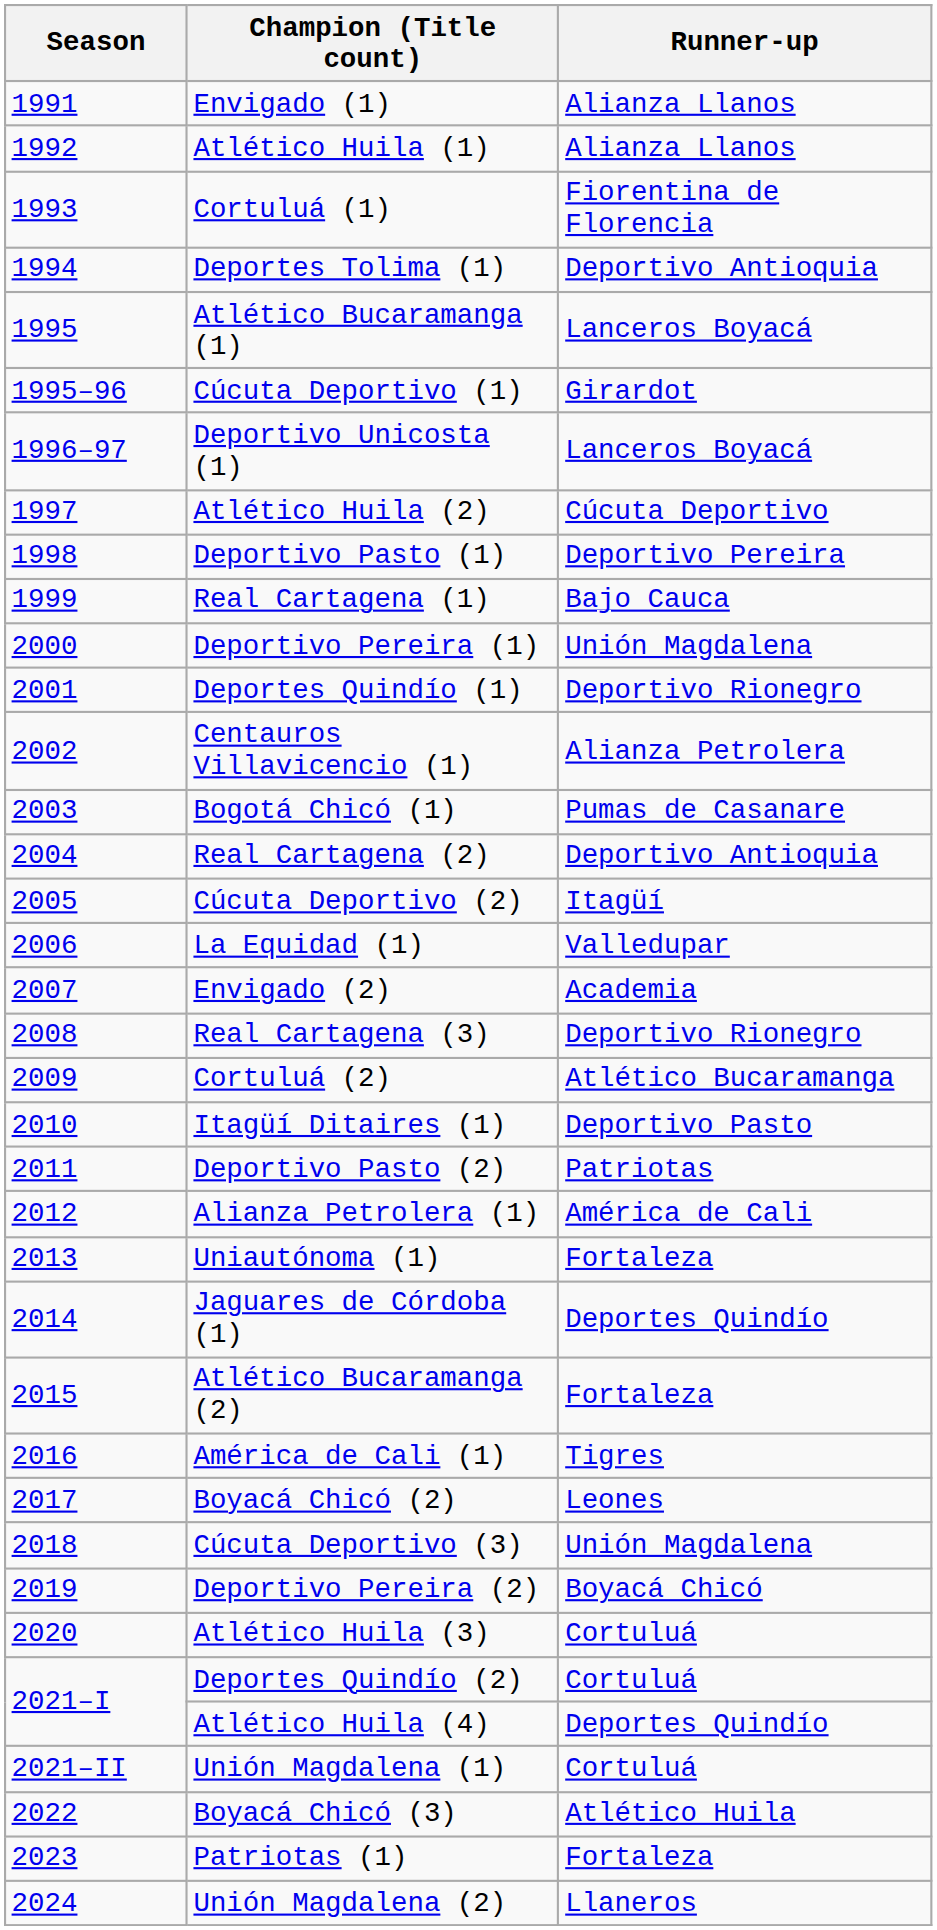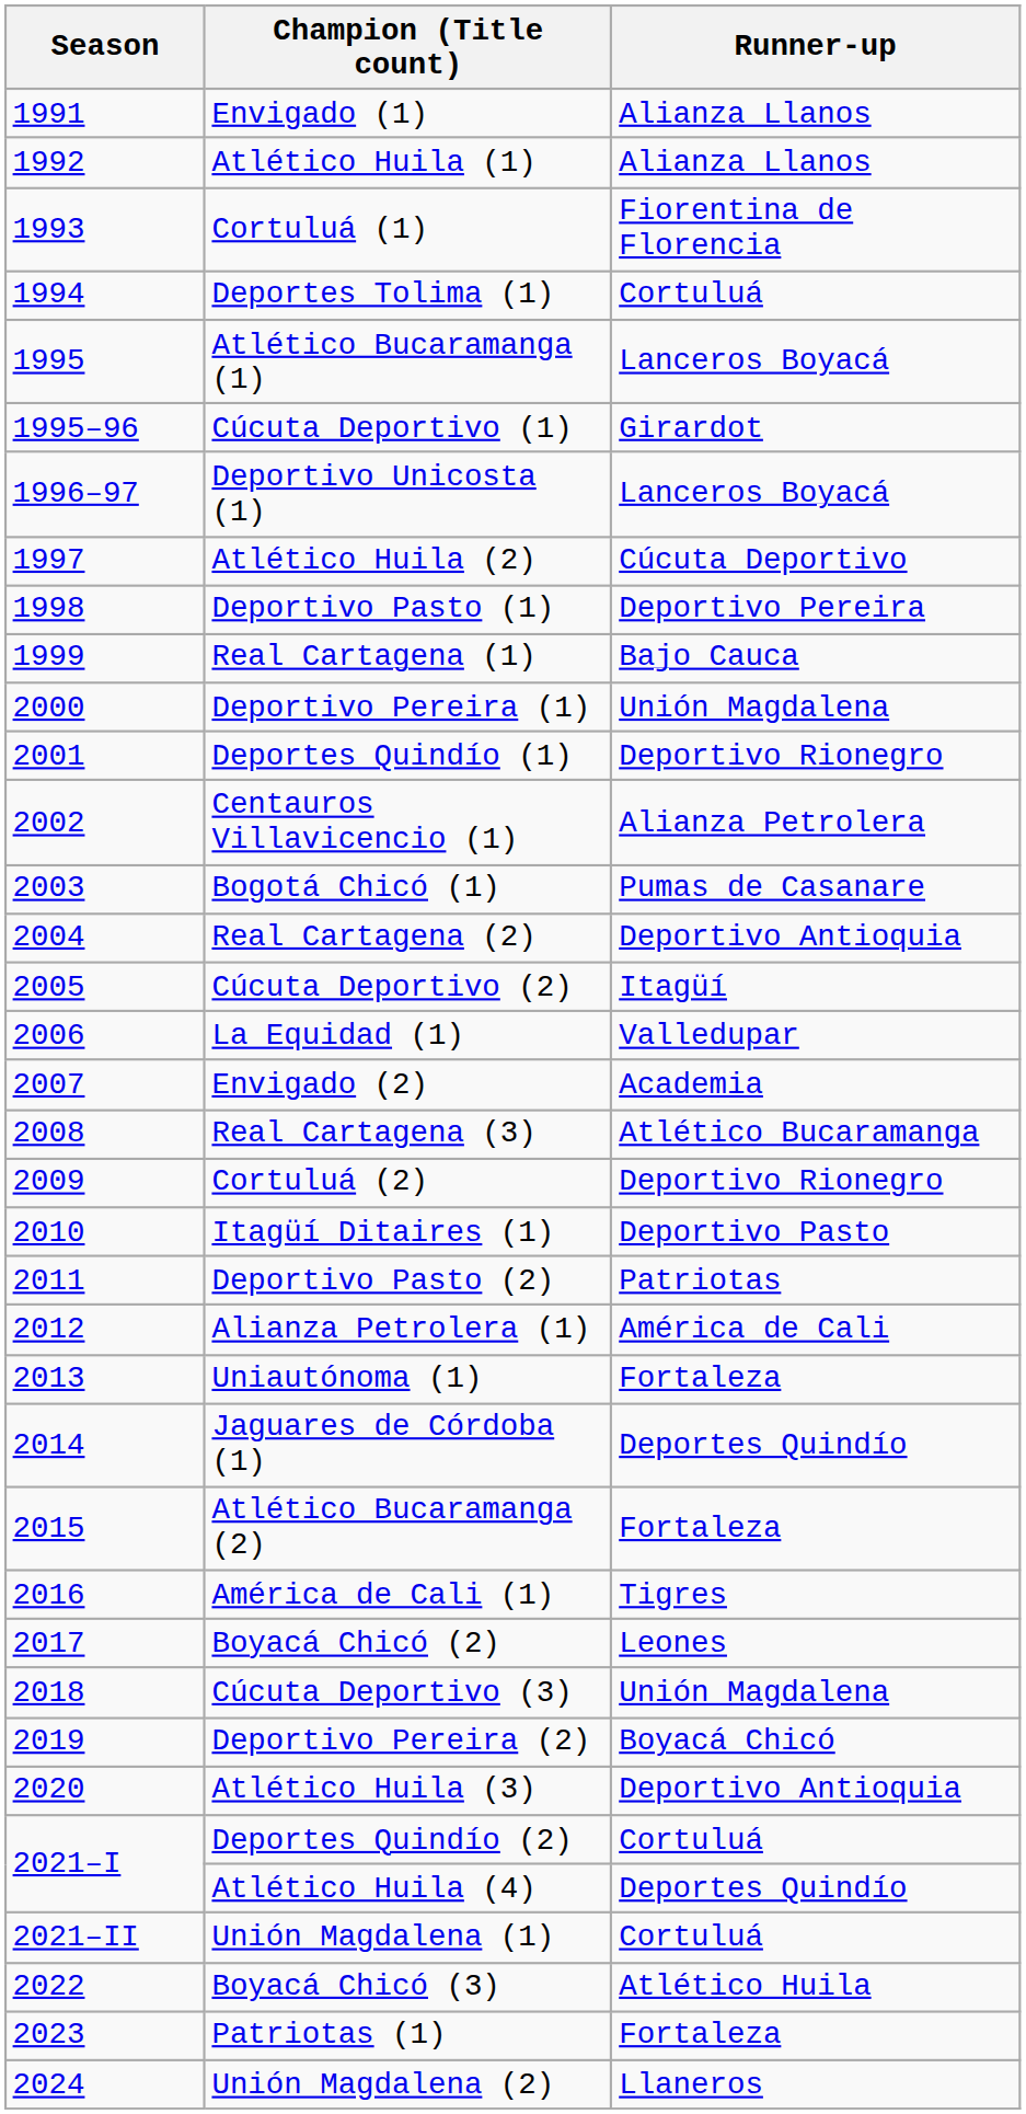 <table class="wikitable sortable">
 <tr>
 <th width=80px>Season</th>
 <th width=170px>Champion (Title count)</th>
 <th width=170px>Runner-up</th>
 </tr>
 <tr>
 <td><a href='#'>1991</a></td>
 <td><a href='#'>Envigado</a> (1)</td>
 <td><a href='#'>Alianza Llanos</a></td>
 </tr>
 <tr>
 <td><a href='#'>1992</a></td>
 <td><a href='#'>Atlético Huila</a> (1)</td>
 <td><a href='#'>Alianza Llanos</a></td>
 </tr>
 <tr>
 <td><a href='#'>1993</a></td>
 <td><a href='#'>Cortuluá</a> (1)</td>
 <td><a href='#'>Fiorentina de Florencia</a></td>
 </tr>
 <tr>
 <td><a href='#'>1994</a></td>
 <td><a href='#'>Deportes Tolima</a> (1)</td>
-<td><a href='#'>Deportivo Antioquia</a></td>
+<td><a href='#'>Cortuluá</a></td>
 </tr>
 <tr>
 <td><a href='#'>1995</a></td>
 <td><a href='#'>Atlético Bucaramanga</a> (1)</td>
 <td><a href='#'>Lanceros Boyacá</a></td>
 </tr>
 <tr>
 <td><a href='#'>1995–96</a></td>
 <td><a href='#'>Cúcuta Deportivo</a> (1)</td>
 <td><a href='#'>Girardot</a></td>
 </tr>
 <tr>
 <td><a href='#'>1996–97</a></td>
 <td><a href='#'>Deportivo Unicosta</a> (1)</td>
 <td><a href='#'>Lanceros Boyacá</a></td>
 </tr>
 <tr>
 <td><a href='#'>1997</a></td>
 <td><a href='#'>Atlético Huila</a> (2)</td>
 <td><a href='#'>Cúcuta Deportivo</a></td>
 </tr>
 <tr>
 <td><a href='#'>1998</a></td>
 <td><a href='#'>Deportivo Pasto</a> (1)</td>
 <td><a href='#'>Deportivo Pereira</a></td>
 </tr>
 <tr>
 <td><a href='#'>1999</a></td>
 <td><a href='#'>Real Cartagena</a> (1)</td>
 <td><a href='#'>Bajo Cauca</a></td>
 </tr>
 <tr>
 <td><a href='#'>2000</a></td>
 <td><a href='#'>Deportivo Pereira</a> (1)</td>
 <td><a href='#'>Unión Magdalena</a></td>
 </tr>
 <tr>
 <td><a href='#'>2001</a></td>
 <td><a href='#'>Deportes Quindío</a> (1)</td>
 <td><a href='#'>Deportivo Rionegro</a></td>
 </tr>
 <tr>
 <td><a href='#'>2002</a></td>
 <td><a href='#'>Centauros Villavicencio</a> (1)</td>
 <td><a href='#'>Alianza Petrolera</a></td>
 </tr>
 <tr>
 <td><a href='#'>2003</a></td>
 <td><a href='#'>Bogotá Chicó</a> (1)</td>
 <td><a href='#'>Pumas de Casanare</a></td>
 </tr>
 <tr>
 <td><a href='#'>2004</a></td>
 <td><a href='#'>Real Cartagena</a> (2)</td>
 <td><a href='#'>Deportivo Antioquia</a></td>
 </tr>
 <tr>
 <td><a href='#'>2005</a></td>
 <td><a href='#'>Cúcuta Deportivo</a> (2)</td>
 <td><a href='#'>Itagüí</a></td>
 </tr>
 <tr>
 <td><a href='#'>2006</a></td>
 <td><a href='#'>La Equidad</a> (1)</td>
 <td><a href='#'>Valledupar</a></td>
 </tr>
 <tr>
 <td><a href='#'>2007</a></td>
 <td><a href='#'>Envigado</a> (2)</td>
 <td><a href='#'>Academia</a></td>
 </tr>
 <tr>
 <td><a href='#'>2008</a></td>
 <td><a href='#'>Real Cartagena</a> (3)</td>
-<td><a href='#'>Deportivo Rionegro</a></td>
+<td><a href='#'>Atlético Bucaramanga</a></td>
 </tr>
 <tr>
 <td><a href='#'>2009</a></td>
 <td><a href='#'>Cortuluá</a> (2)</td>
-<td><a href='#'>Atlético Bucaramanga</a></td>
+<td><a href='#'>Deportivo Rionegro</a></td>
 </tr>
 <tr>
 <td><a href='#'>2010</a></td>
 <td><a href='#'>Itagüí Ditaires</a> (1)</td>
 <td><a href='#'>Deportivo Pasto</a></td>
 </tr>
 <tr>
 <td><a href='#'>2011</a></td>
 <td><a href='#'>Deportivo Pasto</a> (2)</td>
 <td><a href='#'>Patriotas</a></td>
 </tr>
 <tr>
 <td><a href='#'>2012</a></td>
 <td><a href='#'>Alianza Petrolera</a> (1)</td>
 <td><a href='#'>América de Cali</a></td>
 </tr>
 <tr>
 <td><a href='#'>2013</a></td>
 <td><a href='#'>Uniautónoma</a> (1)</td>
 <td><a href='#'>Fortaleza</a></td>
 </tr>
 <tr>
 <td><a href='#'>2014</a></td>
 <td><a href='#'>Jaguares de Córdoba</a> (1)</td>
 <td><a href='#'>Deportes Quindío</a></td>
 </tr>
 <tr>
 <td><a href='#'>2015</a></td>
 <td><a href='#'>Atlético Bucaramanga</a> (2)</td>
 <td><a href='#'>Fortaleza</a></td>
 </tr>
 <tr>
 <td><a href='#'>2016</a></td>
 <td><a href='#'>América de Cali</a> (1)</td>
 <td><a href='#'>Tigres</a></td>
 </tr>
 <tr>
 <td><a href='#'>2017</a></td>
 <td><a href='#'>Boyacá Chicó</a> (2)</td>
 <td><a href='#'>Leones</a></td>
 </tr>
 <tr>
 <td><a href='#'>2018</a></td>
 <td><a href='#'>Cúcuta Deportivo</a> (3)</td>
 <td><a href='#'>Unión Magdalena</a></td>
 </tr>
 <tr>
 <td><a href='#'>2019</a></td>
 <td><a href='#'>Deportivo Pereira</a> (2)</td>
 <td><a href='#'>Boyacá Chicó</a></td>
 </tr>
 <tr>
 <td><a href='#'>2020</a></td>
 <td><a href='#'>Atlético Huila</a> (3)</td>
-<td><a href='#'>Cortuluá</a></td>
+<td><a href='#'>Deportivo Antioquia</a></td>
 </tr>
 <tr>
 <td rowspan="2"><a href='#'>2021–I</a></td>
 <td><a href='#'>Deportes Quindío</a> (2)</td>
 <td><a href='#'>Cortuluá</a></td>
 </tr>
 <tr>
 <td><a href='#'>Atlético Huila</a> (4)</td>
 <td><a href='#'>Deportes Quindío</a></td>
 </tr>
 <tr>
 <td><a href='#'>2021–II</a></td>
 <td><a href='#'>Unión Magdalena</a> (1)</td>
 <td><a href='#'>Cortuluá</a></td>
 </tr>
 <tr>
 <td><a href='#'>2022</a></td>
 <td><a href='#'>Boyacá Chicó</a> (3)</td>
 <td><a href='#'>Atlético Huila</a></td>
 </tr>
 <tr>
 <td><a href='#'>2023</a></td>
 <td><a href='#'>Patriotas</a> (1)</td>
 <td><a href='#'>Fortaleza</a></td>
 </tr>
 <tr>
 <td><a href='#'>2024</a></td>
 <td><a href='#'>Unión Magdalena</a> (2)</td>
 <td><a href='#'>Llaneros</a></td>
 </tr>
 </table>
